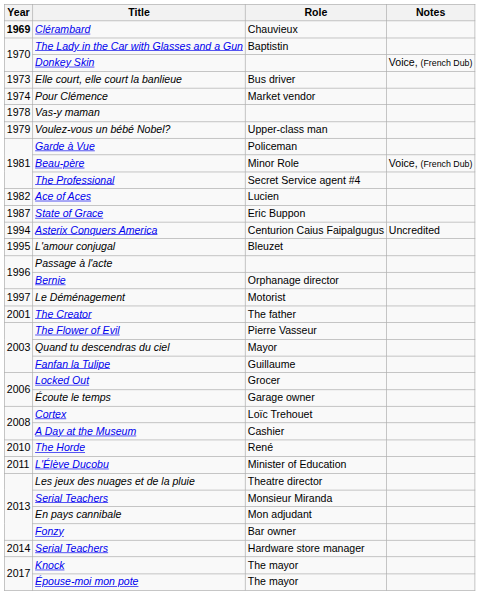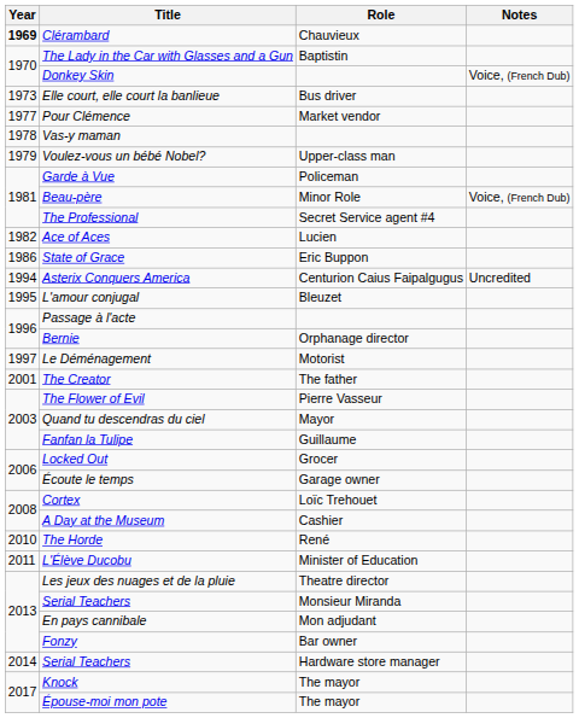 <table class="wikitable sortable">
 <tr>
 <th>Year</th>
 <th>Title</th>
 <th>Role</th>
 <th class="unsortable">Notes</th>
 </tr>
 <tr>
 <td><strong>1969</strong></td>
 <td><em><a href='#'>Clérambard</a></em></td>
 <td>Chauvieux</td>
 <td></td>
 </tr>
 <tr>
 <td rowspan=2>1970</td>
 <td><em><a href='#'>The Lady in the Car with Glasses and a Gun</a></em></td>
 <td>Baptistin</td>
 <td></td>
 </tr>
 <tr>
 <td><em><a href='#'>Donkey Skin</a></em></td>
 <td></td>
 <td>Voice, <small>(French Dub)</small></td>
 </tr>
 <tr>
 <td>1973</td>
 <td><em>Elle court, elle court la banlieue</em></td>
 <td>Bus driver</td>
 <td></td>
 </tr>
 <tr>
-<td>1974</td>
+<td>1977</td>
 <td><em>Pour Clémence</em></td>
 <td>Market vendor</td>
 <td></td>
 </tr>
 <tr>
 <td>1978</td>
 <td><em>Vas-y maman</em></td>
 <td></td>
 <td></td>
 </tr>
 <tr>
 <td>1979</td>
 <td><em>Voulez-vous un bébé Nobel?</em></td>
 <td>Upper-class man</td>
 <td></td>
 </tr>
 <tr>
 <td rowspan=3>1981</td>
 <td><em><a href='#'>Garde à Vue</a></em></td>
 <td>Policeman</td>
 <td></td>
 </tr>
 <tr>
 <td><em><a href='#'>Beau-père</a></em></td>
 <td>Minor Role</td>
 <td>Voice, <small>(French Dub)</small></td>
 </tr>
 <tr>
 <td><em><a href='#'>The Professional</a></em></td>
 <td>Secret Service agent #4</td>
 <td></td>
 </tr>
 <tr>
 <td>1982</td>
 <td><em><a href='#'>Ace of Aces</a></em></td>
 <td>Lucien</td>
 <td></td>
 </tr>
 <tr>
-<td>1987</td>
+<td>1986</td>
 <td><em><a href='#'>State of Grace</a></em></td>
 <td>Eric Buppon</td>
 <td></td>
 </tr>
 <tr>
 <td>1994</td>
 <td><em><a href='#'>Asterix Conquers America</a></em></td>
 <td>Centurion Caius Faipalgugus</td>
 <td>Uncredited</td>
 </tr>
 <tr>
 <td>1995</td>
 <td><em>L'amour conjugal</em></td>
 <td>Bleuzet</td>
 <td></td>
 </tr>
 <tr>
 <td rowspan=2>1996</td>
 <td><em>Passage à l'acte</em></td>
 <td></td>
 <td></td>
 </tr>
 <tr>
 <td><em><a href='#'>Bernie</a></em></td>
 <td>Orphanage director</td>
 <td></td>
 </tr>
 <tr>
 <td>1997</td>
 <td><em>Le Déménagement</em></td>
 <td>Motorist</td>
 <td></td>
 </tr>
 <tr>
 <td>2001</td>
 <td><em><a href='#'>The Creator</a></em></td>
 <td>The father</td>
 <td></td>
 </tr>
 <tr>
 <td rowspan=3>2003</td>
 <td><em><a href='#'>The Flower of Evil</a></em></td>
 <td>Pierre Vasseur</td>
 <td></td>
 </tr>
 <tr>
 <td><em>Quand tu descendras du ciel</em></td>
 <td>Mayor</td>
 <td></td>
 </tr>
 <tr>
 <td><em><a href='#'>Fanfan la Tulipe</a></em></td>
 <td>Guillaume</td>
 <td></td>
 </tr>
 <tr>
 <td rowspan=2>2006</td>
 <td><em><a href='#'>Locked Out</a></em></td>
 <td>Grocer</td>
 <td></td>
 </tr>
 <tr>
 <td><em>Écoute le temps</em></td>
 <td>Garage owner</td>
 <td></td>
 </tr>
 <tr>
 <td rowspan=2>2008</td>
 <td><em><a href='#'>Cortex</a></em></td>
 <td>Loïc Trehouet</td>
 <td></td>
 </tr>
 <tr>
 <td><em><a href='#'>A Day at the Museum</a></em></td>
 <td>Cashier</td>
 <td></td>
 </tr>
 <tr>
 <td>2010</td>
 <td><em><a href='#'>The Horde</a></em></td>
 <td>René</td>
 <td></td>
 </tr>
 <tr>
 <td>2011</td>
 <td><em><a href='#'>L'Élève Ducobu</a></em></td>
 <td>Minister of Education</td>
 <td></td>
 </tr>
 <tr>
 <td rowspan=4>2013</td>
 <td><em>Les jeux des nuages et de la pluie</em></td>
 <td>Theatre director</td>
 <td></td>
 </tr>
 <tr>
 <td><em><a href='#'>Serial Teachers</a></em></td>
 <td>Monsieur Miranda</td>
 <td></td>
 </tr>
 <tr>
 <td><em>En pays cannibale</em></td>
 <td>Mon adjudant</td>
 <td></td>
 </tr>
 <tr>
 <td><em><a href='#'>Fonzy</a></em></td>
 <td>Bar owner</td>
 <td></td>
 </tr>
 <tr>
 <td>2014</td>
 <td><em><a href='#'>Serial Teachers</a></em></td>
 <td>Hardware store manager</td>
 <td></td>
 </tr>
 <tr>
 <td rowspan=2>2017</td>
 <td><em><a href='#'>Knock</a></em></td>
 <td>The mayor</td>
 <td></td>
 </tr>
 <tr>
 <td><em><a href='#'>Épouse-moi mon pote</a></em></td>
 <td>The mayor</td>
 <td></td>
 </tr>
 </table>
